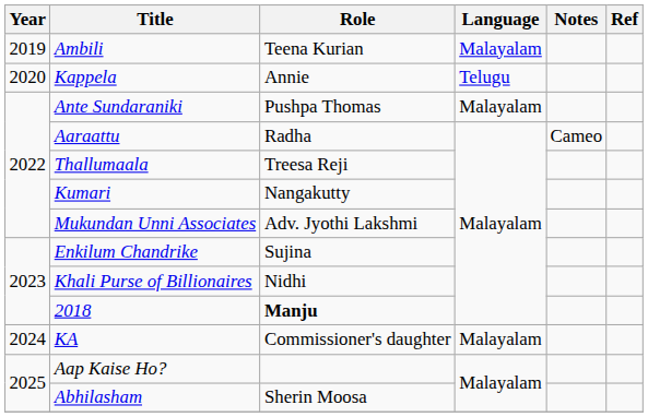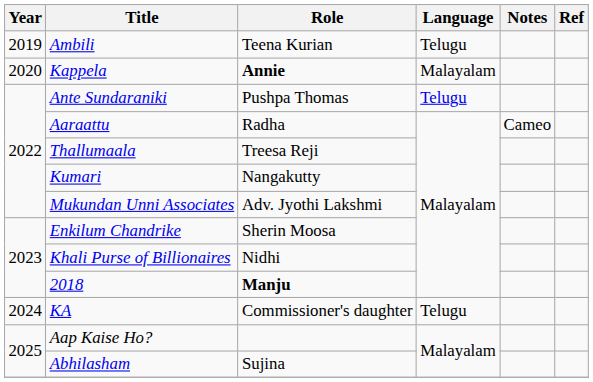 <table class="wikitable sortable">
 <tr>
 <th>Year</th>
 <th>Title</th>
 <th>Role</th>
 <th>Language</th>
 <th class="unsortable">Notes</th>
 <th>Ref</th>
 </tr>
 <tr>
 <td>2019</td>
 <td><em><a href='#'>Ambili</a></em></td>
 <td>Teena Kurian</td>
-<td><a href='#'>Malayalam</a></td>
+<td>Telugu</td>
 <td></td>
 <td></td>
 </tr>
 <tr>
 <td>2020</td>
 <td><em><a href='#'>Kappela</a></em></td>
-<td>Annie</td>
-<td><a href='#'>Telugu</a></td>
+<td><strong>Annie</strong></td>
+<td>Malayalam</td>
 <td></td>
 <td></td>
 </tr>
 <tr>
 <td rowspan=5>2022</td>
 <td><em><a href='#'>Ante Sundaraniki</a></em></td>
 <td>Pushpa Thomas</td>
-<td>Malayalam</td>
+<td><a href='#'>Telugu</a></td>
 <td></td>
 <td></td>
 </tr>
 <tr>
 <td><em><a href='#'>Aaraattu</a></em></td>
 <td>Radha</td>
 <td rowspan="7">Malayalam</td>
 <td>Cameo</td>
 <td></td>
 </tr>
 <tr>
 <td><em><a href='#'>Thallumaala</a></em></td>
 <td>Treesa Reji</td>
 <td></td>
 <td></td>
 </tr>
 <tr>
 <td><em><a href='#'>Kumari</a></em></td>
 <td>Nangakutty</td>
 <td></td>
 <td></td>
 </tr>
 <tr>
 <td><em><a href='#'>Mukundan Unni Associates</a></em></td>
 <td>Adv. Jyothi Lakshmi</td>
 <td></td>
 <td></td>
 </tr>
 <tr>
 <td rowspan=3>2023</td>
 <td><em><a href='#'>Enkilum Chandrike</a></em></td>
-<td>Sujina</td>
+<td>Sherin Moosa</td>
 <td></td>
 <td></td>
 </tr>
 <tr>
 <td><em><a href='#'>Khali Purse of Billionaires</a></em></td>
 <td>Nidhi</td>
 <td></td>
 <td></td>
 </tr>
 <tr>
 <td><em><a href='#'>2018</a></em></td>
 <td><strong>Manju</strong></td>
 <td></td>
 <td></td>
 </tr>
 <tr>
 <td>2024</td>
 <td><em><a href='#'>KA</a></em></td>
 <td>Commissioner's daughter</td>
-<td>Malayalam</td>
+<td>Telugu</td>
 <td></td>
 <td></td>
 </tr>
 <tr>
 <td rowspan=2>2025</td>
 <td><em>Aap Kaise Ho?</em></td>
 <td></td>
 <td rowspan=2>Malayalam</td>
 <td></td>
 <td></td>
 </tr>
 <tr>
 <td><em><a href='#'>Abhilasham</a></em></td>
-<td>Sherin Moosa</td>
+<td>Sujina</td>
 <td></td>
 <td></td>
 </tr>
 <tr>
 </tr>
 </table>
